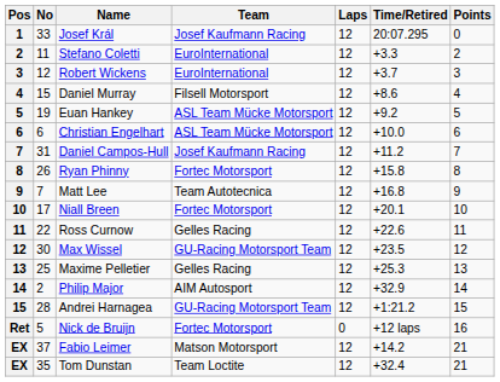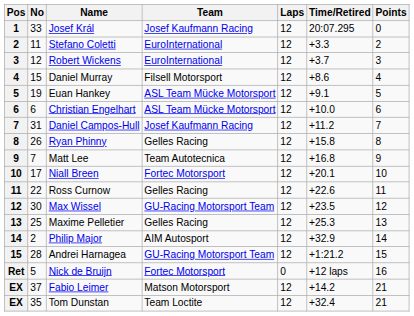 <table class="wikitable mw-collapsible mw-collapsed" style="font-size: 90%">
 <tr>
 <th>Pos</th>
 <th>No</th>
 <th>Name</th>
 <th>Team</th>
 <th>Laps</th>
 <th>Time/Retired</th>
 <th>Points</th>
 </tr>
 <tr>
 <th>1</th>
 <td>33</td>
 <td> <a href='#'>Josef Král</a></td>
 <td><a href='#'>Josef Kaufmann Racing</a></td>
 <td>12</td>
 <td>20:07.295</td>
 <td>0</td>
 </tr>
 <tr>
 <th>2</th>
 <td>11</td>
 <td> <a href='#'>Stefano Coletti</a></td>
 <td><a href='#'>EuroInternational</a></td>
 <td>12</td>
 <td>+3.3</td>
 <td>2</td>
 </tr>
 <tr>
 <th>3</th>
 <td>12</td>
 <td> <a href='#'>Robert Wickens</a></td>
 <td><a href='#'>EuroInternational</a></td>
 <td>12</td>
 <td>+3.7</td>
 <td>3</td>
 </tr>
 <tr>
 <th>4</th>
 <td>15</td>
 <td> Daniel Murray</td>
 <td>Filsell Motorsport</td>
 <td>12</td>
 <td>+8.6</td>
 <td>4</td>
 </tr>
 <tr>
 <th>5</th>
 <td>19</td>
 <td> Euan Hankey</td>
 <td><a href='#'>ASL Team Mücke Motorsport</a></td>
 <td>12</td>
-<td>+9.2</td>
+<td>+9.1</td>
 <td>5</td>
 </tr>
 <tr>
 <th>6</th>
 <td>6</td>
 <td> <a href='#'>Christian Engelhart</a></td>
 <td><a href='#'>ASL Team Mücke Motorsport</a></td>
 <td>12</td>
 <td>+10.0</td>
 <td>6</td>
 </tr>
 <tr>
 <th>7</th>
 <td>31</td>
 <td> <a href='#'>Daniel Campos-Hull</a></td>
 <td><a href='#'>Josef Kaufmann Racing</a></td>
 <td>12</td>
 <td>+11.2</td>
 <td>7</td>
 </tr>
 <tr>
 <th>8</th>
 <td>26</td>
 <td> <a href='#'>Ryan Phinny</a></td>
-<td><a href='#'>Fortec Motorsport</a></td>
+<td>Gelles Racing</td>
 <td>12</td>
 <td>+15.8</td>
 <td>8</td>
 </tr>
 <tr>
 <th>9</th>
 <td>7</td>
 <td> Matt Lee</td>
 <td>Team Autotecnica</td>
 <td>12</td>
 <td>+16.8</td>
 <td>9</td>
 </tr>
 <tr>
 <th>10</th>
 <td>17</td>
 <td> <a href='#'>Niall Breen</a></td>
 <td><a href='#'>Fortec Motorsport</a></td>
 <td>12</td>
 <td>+20.1</td>
 <td>10</td>
 </tr>
 <tr>
 <th>11</th>
 <td>22</td>
 <td> Ross Curnow</td>
 <td>Gelles Racing</td>
 <td>12</td>
 <td>+22.6</td>
 <td>11</td>
 </tr>
 <tr>
 <th>12</th>
 <td>30</td>
 <td> <a href='#'>Max Wissel</a></td>
 <td><a href='#'>GU-Racing Motorsport Team</a></td>
 <td>12</td>
 <td>+23.5</td>
 <td>12</td>
 </tr>
 <tr>
 <th>13</th>
 <td>25</td>
 <td> Maxime Pelletier</td>
 <td>Gelles Racing</td>
 <td>12</td>
 <td>+25.3</td>
 <td>13</td>
 </tr>
 <tr>
 <th>14</th>
 <td>2</td>
 <td> <a href='#'>Philip Major</a></td>
 <td>AIM Autosport</td>
 <td>12</td>
 <td>+32.9</td>
 <td>14</td>
 </tr>
 <tr>
 <th>15</th>
 <td>28</td>
 <td> Andrei Harnagea</td>
 <td><a href='#'>GU-Racing Motorsport Team</a></td>
 <td>12</td>
 <td>+1:21.2</td>
 <td>15</td>
 </tr>
 <tr>
 <th>Ret</th>
 <td>5</td>
 <td> <a href='#'>Nick de Bruijn</a></td>
 <td><a href='#'>Fortec Motorsport</a></td>
 <td>0</td>
 <td>+12 laps</td>
 <td>16</td>
 </tr>
 <tr>
 <th>EX</th>
 <td>37</td>
 <td> <a href='#'>Fabio Leimer</a></td>
 <td>Matson Motorsport</td>
 <td>12</td>
 <td>+14.2</td>
 <td>21</td>
 </tr>
 <tr>
 <th>EX</th>
 <td>35</td>
 <td> Tom Dunstan</td>
 <td>Team Loctite</td>
 <td>12</td>
 <td>+32.4</td>
 <td>21</td>
 </tr>
 </table>
